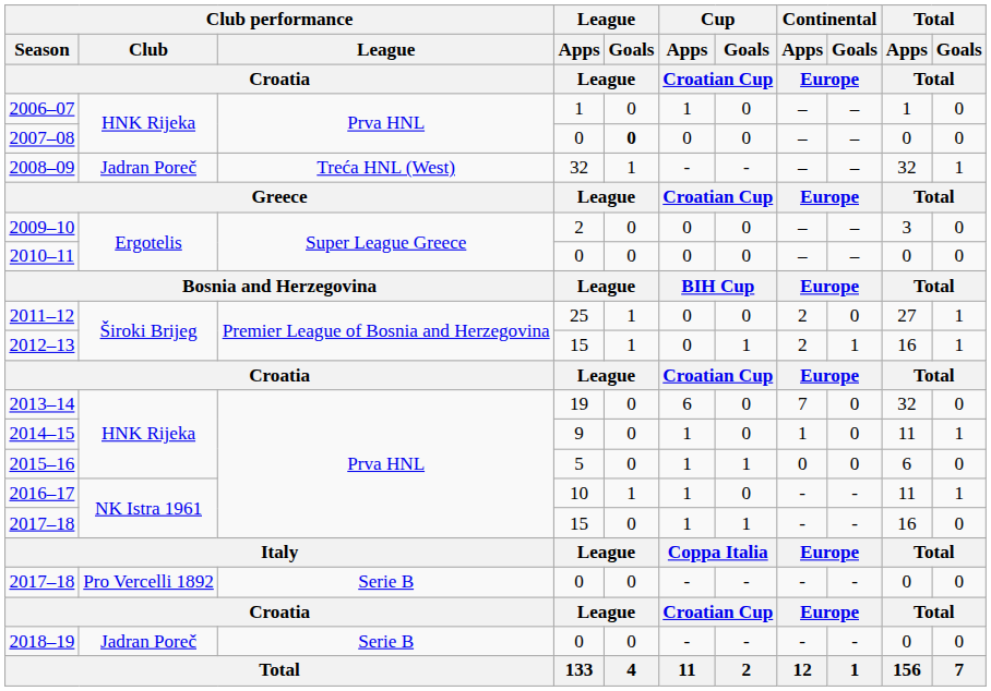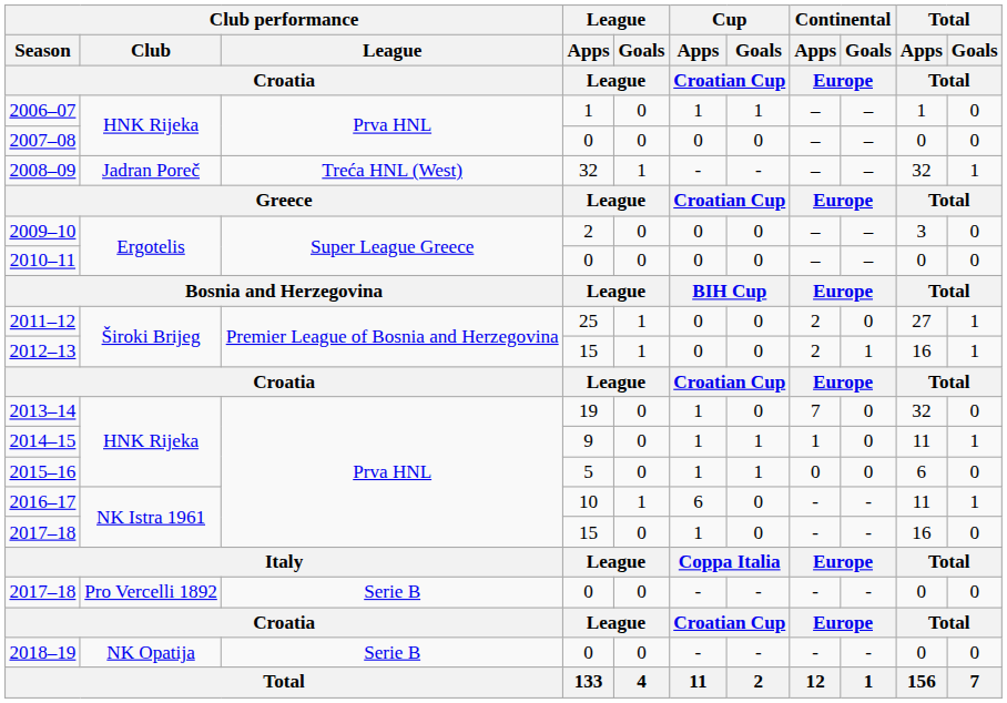 <table class="wikitable" style="text-align:center;">
 <tr>
 <th colspan=3>Club performance</th>
 <th colspan=2>League</th>
 <th colspan=2>Cup</th>
 <th colspan=2>Continental</th>
 <th colspan=2>Total</th>
 </tr>
 <tr>
 <th>Season</th>
 <th>Club</th>
 <th>League</th>
 <th>Apps</th>
 <th>Goals</th>
 <th>Apps</th>
 <th>Goals</th>
 <th>Apps</th>
 <th>Goals</th>
 <th>Apps</th>
 <th>Goals</th>
 </tr>
 <tr>
 <th colspan=3>Croatia</th>
 <th colspan=2>League</th>
 <th colspan=2><a href='#'>Croatian Cup</a></th>
 <th colspan=2><a href='#'>Europe</a></th>
 <th colspan=2>Total</th>
 </tr>
 <tr>
 <td><a href='#'>2006–07</a></td>
 <td rowspan="2"><a href='#'>HNK Rijeka</a></td>
 <td rowspan="2"><a href='#'>Prva HNL</a></td>
 <td>1</td>
 <td>0</td>
 <td>1</td>
-<td>0</td>
+<td>1</td>
 <td>–</td>
 <td>–</td>
 <td>1</td>
 <td>0</td>
 </tr>
 <tr>
 <td><a href='#'>2007–08</a></td>
 <td>0</td>
-<td><strong>0</strong></td>
+<td>0</td>
 <td>0</td>
 <td>0</td>
 <td>–</td>
 <td>–</td>
 <td>0</td>
 <td>0</td>
 </tr>
 <tr>
 <td><a href='#'>2008–09</a></td>
 <td rowspan="1"><a href='#'>Jadran Poreč</a></td>
 <td rowspan="1"><a href='#'>Treća HNL (West)</a></td>
 <td>32</td>
 <td>1</td>
 <td>-</td>
 <td>-</td>
 <td>–</td>
 <td>–</td>
 <td>32</td>
 <td>1</td>
 </tr>
 <tr>
 <th colspan=3>Greece</th>
 <th colspan=2>League</th>
 <th colspan=2><a href='#'>Croatian Cup</a></th>
 <th colspan=2><a href='#'>Europe</a></th>
 <th colspan=2>Total</th>
 </tr>
 <tr>
 <td><a href='#'>2009–10</a></td>
 <td rowspan="2"><a href='#'>Ergotelis</a></td>
 <td rowspan="2"><a href='#'>Super League Greece</a></td>
 <td>2</td>
 <td>0</td>
 <td>0</td>
 <td>0</td>
 <td>–</td>
 <td>–</td>
 <td>3</td>
 <td>0</td>
 </tr>
 <tr>
 <td><a href='#'>2010–11</a></td>
 <td>0</td>
 <td>0</td>
 <td>0</td>
 <td>0</td>
 <td>–</td>
 <td>–</td>
 <td>0</td>
 <td>0</td>
 </tr>
 <tr>
 <th colspan=3>Bosnia and Herzegovina</th>
 <th colspan=2>League</th>
 <th colspan=2><a href='#'>BIH Cup</a></th>
 <th colspan=2><a href='#'>Europe</a></th>
 <th colspan=2>Total</th>
 </tr>
 <tr>
 <td><a href='#'>2011–12</a></td>
 <td rowspan="2"><a href='#'>Široki Brijeg</a></td>
 <td rowspan="2"><a href='#'>Premier League of Bosnia and Herzegovina</a></td>
 <td>25</td>
 <td>1</td>
 <td>0</td>
 <td>0</td>
 <td>2</td>
 <td>0</td>
 <td>27</td>
 <td>1</td>
 </tr>
 <tr>
 <td><a href='#'>2012–13</a></td>
 <td>15</td>
 <td>1</td>
 <td>0</td>
-<td>1</td>
+<td>0</td>
 <td>2</td>
 <td>1</td>
 <td>16</td>
 <td>1</td>
 </tr>
 <tr>
 <th colspan=3>Croatia</th>
 <th colspan=2>League</th>
 <th colspan=2><a href='#'>Croatian Cup</a></th>
 <th colspan=2><a href='#'>Europe</a></th>
 <th colspan=2>Total</th>
 </tr>
 <tr>
 <td><a href='#'>2013–14</a></td>
 <td rowspan="3"><a href='#'>HNK Rijeka</a></td>
 <td rowspan="5"><a href='#'>Prva HNL</a></td>
 <td>19</td>
 <td>0</td>
-<td>6</td>
+<td>1</td>
 <td>0</td>
 <td>7</td>
 <td>0</td>
 <td>32</td>
 <td>0</td>
 </tr>
 <tr>
 <td><a href='#'>2014–15</a></td>
 <td>9</td>
 <td>0</td>
 <td>1</td>
-<td>0</td>
+<td>1</td>
 <td>1</td>
 <td>0</td>
 <td>11</td>
 <td>1</td>
 </tr>
 <tr>
 <td><a href='#'>2015–16</a></td>
 <td>5</td>
 <td>0</td>
 <td>1</td>
 <td>1</td>
 <td>0</td>
 <td>0</td>
 <td>6</td>
 <td>0</td>
 </tr>
 <tr>
 <td><a href='#'>2016–17</a></td>
 <td rowspan="2"><a href='#'>NK Istra 1961</a></td>
 <td>10</td>
 <td>1</td>
-<td>1</td>
+<td>6</td>
 <td>0</td>
 <td>-</td>
 <td>-</td>
 <td>11</td>
 <td>1</td>
 </tr>
 <tr>
 <td><a href='#'>2017–18</a></td>
 <td>15</td>
 <td>0</td>
 <td>1</td>
-<td>1</td>
+<td>0</td>
 <td>-</td>
 <td>-</td>
 <td>16</td>
 <td>0</td>
 </tr>
 <tr>
 <th colspan=3>Italy</th>
 <th colspan=2>League</th>
 <th colspan=2><a href='#'>Coppa Italia</a></th>
 <th colspan=2><a href='#'>Europe</a></th>
 <th colspan=2>Total</th>
 </tr>
 <tr>
 <td><a href='#'>2017–18</a></td>
 <td rowspan="1"><a href='#'>Pro Vercelli 1892</a></td>
 <td rowspan="1"><a href='#'>Serie B</a></td>
 <td>0</td>
 <td>0</td>
 <td>-</td>
 <td>-</td>
 <td>-</td>
 <td>-</td>
 <td>0</td>
 <td>0</td>
 </tr>
 <tr>
 <th colspan=3>Croatia</th>
 <th colspan=2>League</th>
 <th colspan=2><a href='#'>Croatian Cup</a></th>
 <th colspan=2><a href='#'>Europe</a></th>
 <th colspan=2>Total</th>
 </tr>
 <tr>
 <td><a href='#'>2018–19</a></td>
-<td rowspan="1"><a href='#'>Jadran Poreč</a></td>
+<td rowspan="1"><a href='#'>NK Opatija</a></td>
 <td rowspan="1"><a href='#'>Serie B</a></td>
 <td>0</td>
 <td>0</td>
 <td>-</td>
 <td>-</td>
 <td>-</td>
 <td>-</td>
 <td>0</td>
 <td>0</td>
 </tr>
 <tr>
 <th colspan=3>Total</th>
 <th>133</th>
 <th>4</th>
 <th>11</th>
 <th>2</th>
 <th>12</th>
 <th>1</th>
 <th>156</th>
 <th>7</th>
 </tr>
 </table>
